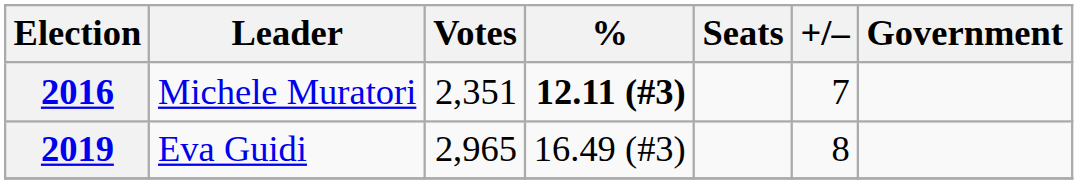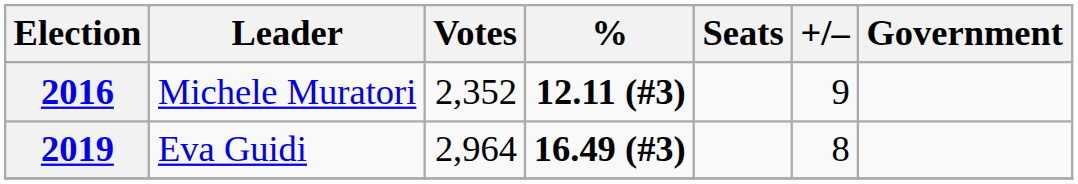 <table class=wikitable style=text-align:right>
 <tr>
 <th>Election</th>
 <th>Leader</th>
 <th>Votes</th>
 <th>%</th>
 <th>Seats</th>
 <th>+/–</th>
 <th>Government</th>
 </tr>
 <tr>
 <th><a href='#'>2016</a></th>
 <td align=left rowspan=1><a href='#'>Michele Muratori</a></td>
-<td>2,351</td>
+<td>2,352</td>
 <td><strong>12.11 (#3)</strong></td>
 <td></td>
-<td> 7</td>
+<td> 9</td>
 <td></td>
 </tr>
 <tr>
 <th><a href='#'>2019</a></th>
 <td align=left rowspan=1><a href='#'>Eva Guidi</a></td>
-<td>2,965</td>
-<td>16.49 (#3)<br></td>
+<td>2,964</td>
+<td><strong>16.49 (#3)<br></strong></td>
 <td></td>
 <td> 8</td>
 <td></td>
 </tr>
 <tr>
 </tr>
 </table>
